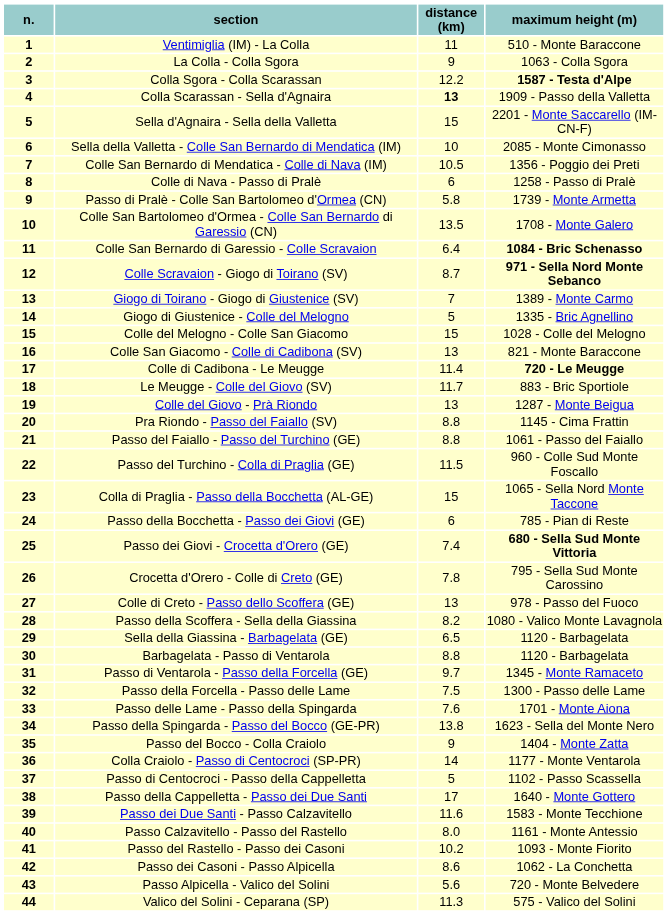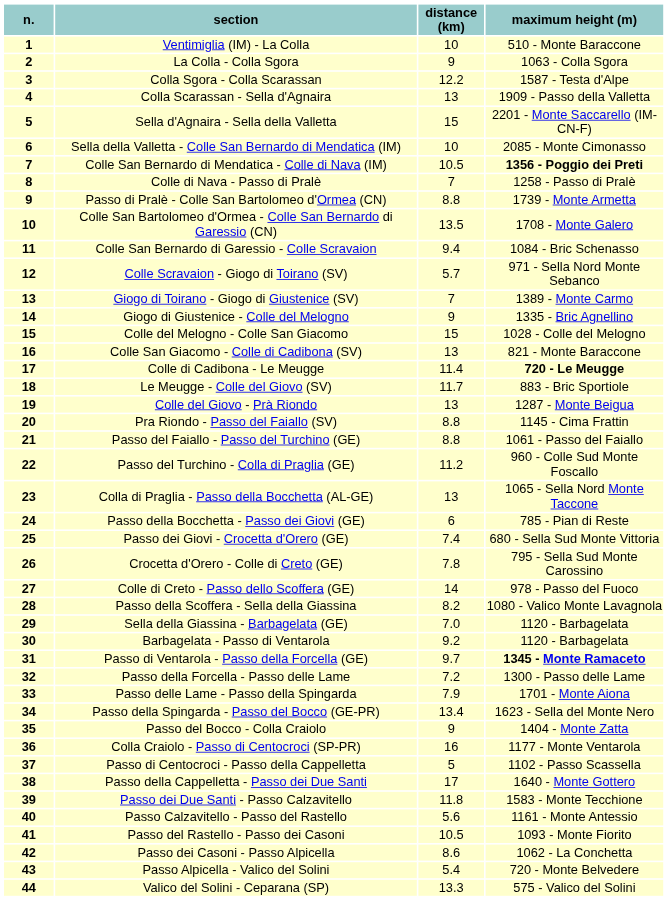 <table align=center>
 <tr>
 <th style="background: #99CCCC; color:#000000;" width=60px>n.</th>
 <th style="background: #99CCCC; color:#000000;" width=450px>section</th>
 <th style="background: #99CCCC; color:#000000;" width=80px>distance (km)</th>
 <th style="background: #99CCCC; color:#000000;" width=220px>maximum height (m)</th>
 </tr>
 <tr align=center>
 <th style="background: #FFFFCC; color:#000000;">1</th>
 <td style="background: #FFFFCC; color:#000000;"><a href='#'>Ventimiglia</a> (IM) - La Colla</td>
-<td style="background: #FFFFCC; color:#000000;">11</td>
+<td style="background: #FFFFCC; color:#000000;">10</td>
 <td style="background: #FFFFCC; color:#000000;">510 - Monte Baraccone</td>
 </tr>
 <tr align=center>
 <th style="background: #FFFFCC; color:#000000;">2</th>
 <td style="background: #FFFFCC; color:#000000;">La Colla - Colla Sgora</td>
 <td style="background: #FFFFCC; color:#000000;">9</td>
 <td style="background: #FFFFCC; color:#000000;">1063 - Colla Sgora</td>
 </tr>
 <tr align=center>
 <th style="background: #FFFFCC; color:#000000;">3</th>
 <td style="background: #FFFFCC; color:#000000;">Colla Sgora - Colla Scarassan</td>
 <td style="background: #FFFFCC; color:#000000;">12.2</td>
-<td style="background: #FFFFCC; color:#000000;"><strong>1587 - Testa d'Alpe</strong></td>
+<td style="background: #FFFFCC; color:#000000;">1587 - Testa d'Alpe</td>
 </tr>
 <tr align=center>
 <th style="background: #FFFFCC; color:#000000;">4</th>
 <td style="background: #FFFFCC; color:#000000;">Colla Scarassan - Sella d'Agnaira</td>
-<td style="background: #FFFFCC; color:#000000;"><strong>13</strong></td>
+<td style="background: #FFFFCC; color:#000000;">13</td>
 <td style="background: #FFFFCC; color:#000000;">1909 - Passo della Valletta</td>
 </tr>
 <tr align=center>
 <th style="background: #FFFFCC; color:#000000;">5</th>
 <td style="background: #FFFFCC; color:#000000;">Sella d'Agnaira - Sella della Valletta</td>
 <td style="background: #FFFFCC; color:#000000;">15</td>
 <td style="background: #FFFFCC; color:#000000;">2201 - <a href='#'>Monte Saccarello</a> (IM-CN-F)</td>
 </tr>
 <tr align=center>
 <th style="background: #FFFFCC; color:#000000;">6</th>
 <td style="background: #FFFFCC; color:#000000;">Sella della Valletta - <a href='#'>Colle San Bernardo di Mendatica</a> (IM)</td>
 <td style="background: #FFFFCC; color:#000000;">10</td>
 <td style="background: #FFFFCC; color:#000000;">2085 - Monte Cimonasso</td>
 </tr>
 <tr align=center>
 <th style="background: #FFFFCC; color:#000000;">7</th>
 <td style="background: #FFFFCC; color:#000000;">Colle San Bernardo di Mendatica - <a href='#'>Colle di Nava</a> (IM)</td>
 <td style="background: #FFFFCC; color:#000000;">10.5</td>
-<td style="background: #FFFFCC; color:#000000;">1356 - Poggio dei Preti</td>
+<td style="background: #FFFFCC; color:#000000;"><strong>1356 - Poggio dei Preti</strong></td>
 </tr>
 <tr align=center>
 <th style="background: #FFFFCC; color:#000000;">8</th>
 <td style="background: #FFFFCC; color:#000000;">Colle di Nava - Passo di Pralè</td>
-<td style="background: #FFFFCC; color:#000000;">6</td>
+<td style="background: #FFFFCC; color:#000000;">7</td>
 <td style="background: #FFFFCC; color:#000000;">1258 - Passo di Pralè</td>
 </tr>
 <tr align=center>
 <th style="background: #FFFFCC; color:#000000;">9</th>
 <td style="background: #FFFFCC; color:#000000;">Passo di Pralè - Colle San Bartolomeo d'<a href='#'>Ormea</a> (CN)</td>
-<td style="background: #FFFFCC; color:#000000;">5.8</td>
+<td style="background: #FFFFCC; color:#000000;">8.8</td>
 <td style="background: #FFFFCC; color:#000000;">1739 - <a href='#'>Monte Armetta</a></td>
 </tr>
 <tr align=center>
 <th style="background: #FFFFCC; color:#000000;">10</th>
 <td style="background: #FFFFCC; color:#000000;">Colle San Bartolomeo d'Ormea - <a href='#'>Colle San Bernardo</a> di <a href='#'>Garessio</a> (CN)</td>
 <td style="background: #FFFFCC; color:#000000;">13.5</td>
 <td style="background: #FFFFCC; color:#000000;">1708 - <a href='#'>Monte Galero</a></td>
 </tr>
 <tr align=center>
 <th style="background: #FFFFCC; color:#000000;">11</th>
 <td style="background: #FFFFCC; color:#000000;">Colle San Bernardo di Garessio - <a href='#'>Colle Scravaion</a></td>
-<td style="background: #FFFFCC; color:#000000;">6.4</td>
-<td style="background: #FFFFCC; color:#000000;"><strong>1084 - Bric Schenasso</strong></td>
+<td style="background: #FFFFCC; color:#000000;">9.4</td>
+<td style="background: #FFFFCC; color:#000000;">1084 - Bric Schenasso</td>
 </tr>
 <tr align=center>
 <th style="background: #FFFFCC; color:#000000;">12</th>
 <td style="background: #FFFFCC; color:#000000;"><a href='#'>Colle Scravaion</a> - Giogo di <a href='#'>Toirano</a> (SV)</td>
-<td style="background: #FFFFCC; color:#000000;">8.7</td>
-<td style="background: #FFFFCC; color:#000000;"><strong>971 - Sella Nord Monte Sebanco</strong></td>
+<td style="background: #FFFFCC; color:#000000;">5.7</td>
+<td style="background: #FFFFCC; color:#000000;">971 - Sella Nord Monte Sebanco</td>
 </tr>
 <tr align=center>
 <th style="background: #FFFFCC; color:#000000;">13</th>
 <td style="background: #FFFFCC; color:#000000;"><a href='#'>Giogo di Toirano</a> - Giogo di <a href='#'>Giustenice</a> (SV)</td>
 <td style="background: #FFFFCC; color:#000000;">7</td>
 <td style="background: #FFFFCC; color:#000000;">1389 - <a href='#'>Monte Carmo</a></td>
 </tr>
 <tr align=center>
 <th style="background: #FFFFCC; color:#000000;">14</th>
 <td style="background: #FFFFCC; color:#000000;">Giogo di Giustenice - <a href='#'>Colle del Melogno</a></td>
-<td style="background: #FFFFCC; color:#000000;">5</td>
+<td style="background: #FFFFCC; color:#000000;">9</td>
 <td style="background: #FFFFCC; color:#000000;">1335 - <a href='#'>Bric Agnellino</a></td>
 </tr>
 <tr align=center>
 <th style="background: #FFFFCC; color:#000000;">15</th>
 <td style="background: #FFFFCC; color:#000000;">Colle del Melogno - Colle San Giacomo</td>
 <td style="background: #FFFFCC; color:#000000;">15</td>
 <td style="background: #FFFFCC; color:#000000;">1028 - Colle del Melogno</td>
 </tr>
 <tr align=center>
 <th style="background: #FFFFCC; color:#000000;">16</th>
 <td style="background: #FFFFCC; color:#000000;">Colle San Giacomo - <a href='#'>Colle di Cadibona</a> (SV)</td>
 <td style="background: #FFFFCC; color:#000000;">13</td>
 <td style="background: #FFFFCC; color:#000000;">821 - Monte Baraccone</td>
 </tr>
 <tr align=center>
 <th style="background: #FFFFCC; color:#000000;">17</th>
 <td style="background: #FFFFCC; color:#000000;">Colle di Cadibona - Le Meugge</td>
 <td style="background: #FFFFCC; color:#000000;">11.4</td>
 <td style="background: #FFFFCC; color:#000000;"><strong>720 - Le Meugge</strong></td>
 </tr>
 <tr align=center>
 <th style="background: #FFFFCC; color:#000000;">18</th>
 <td style="background: #FFFFCC; color:#000000;">Le Meugge - <a href='#'>Colle del Giovo</a> (SV)</td>
 <td style="background: #FFFFCC; color:#000000;">11.7</td>
 <td style="background: #FFFFCC; color:#000000;">883 - Bric Sportiole</td>
 </tr>
 <tr align=center>
 <th style="background: #FFFFCC; color:#000000;">19</th>
 <td style="background: #FFFFCC; color:#000000;"><a href='#'>Colle del Giovo</a> - <a href='#'>Prà Riondo</a></td>
 <td style="background: #FFFFCC; color:#000000;">13</td>
 <td style="background: #FFFFCC; color:#000000;">1287 - <a href='#'>Monte Beigua</a></td>
 </tr>
 <tr align=center>
 <th style="background: #FFFFCC; color:#000000;">20</th>
 <td style="background: #FFFFCC; color:#000000;">Pra Riondo - <a href='#'>Passo del Faiallo</a> (SV)</td>
 <td style="background: #FFFFCC; color:#000000;">8.8</td>
 <td style="background: #FFFFCC; color:#000000;">1145 - Cima Frattin</td>
 </tr>
 <tr align=center>
 <th style="background: #FFFFCC; color:#000000;">21</th>
 <td style="background: #FFFFCC; color:#000000;">Passo del Faiallo - <a href='#'>Passo del Turchino</a> (GE)</td>
 <td style="background: #FFFFCC; color:#000000;">8.8</td>
 <td style="background: #FFFFCC; color:#000000;">1061 - Passo del Faiallo</td>
 </tr>
 <tr align=center>
 <th style="background: #FFFFCC; color:#000000;">22</th>
 <td style="background: #FFFFCC; color:#000000;">Passo del Turchino - <a href='#'>Colla di Praglia</a> (GE)</td>
-<td style="background: #FFFFCC; color:#000000;">11.5</td>
+<td style="background: #FFFFCC; color:#000000;">11.2</td>
 <td style="background: #FFFFCC; color:#000000;">960 - Colle Sud Monte Foscallo</td>
 </tr>
 <tr align=center>
 <th style="background: #FFFFCC; color:#000000;">23</th>
 <td style="background: #FFFFCC; color:#000000;">Colla di Praglia - <a href='#'>Passo della Bocchetta</a> (AL-GE)</td>
-<td style="background: #FFFFCC; color:#000000;">15</td>
+<td style="background: #FFFFCC; color:#000000;">13</td>
 <td style="background: #FFFFCC; color:#000000;">1065 - Sella Nord <a href='#'>Monte Taccone</a></td>
 </tr>
 <tr align=center>
 <th style="background: #FFFFCC; color:#000000;">24</th>
 <td style="background: #FFFFCC; color:#000000;">Passo della Bocchetta - <a href='#'>Passo dei Giovi</a> (GE)</td>
 <td style="background: #FFFFCC; color:#000000;">6</td>
 <td style="background: #FFFFCC; color:#000000;">785 - Pian di Reste</td>
 </tr>
 <tr align=center>
 <th style="background: #FFFFCC; color:#000000;">25</th>
 <td style="background: #FFFFCC; color:#000000;">Passo dei Giovi - <a href='#'>Crocetta d'Orero</a> (GE)</td>
 <td style="background: #FFFFCC; color:#000000;">7.4</td>
-<td style="background: #FFFFCC; color:#000000;"><strong>680 - Sella Sud Monte Vittoria</strong></td>
+<td style="background: #FFFFCC; color:#000000;">680 - Sella Sud Monte Vittoria</td>
 </tr>
 <tr align=center>
 <th style="background: #FFFFCC; color:#000000;">26</th>
 <td style="background: #FFFFCC; color:#000000;">Crocetta d'Orero - Colle di <a href='#'>Creto</a> (GE)</td>
 <td style="background: #FFFFCC; color:#000000;">7.8</td>
 <td style="background: #FFFFCC; color:#000000;">795 - Sella Sud Monte Carossino</td>
 </tr>
 <tr align=center>
 <th style="background: #FFFFCC; color:#000000;">27</th>
 <td style="background: #FFFFCC; color:#000000;">Colle di Creto - <a href='#'>Passo dello Scoffera</a> (GE)</td>
-<td style="background: #FFFFCC; color:#000000;">13</td>
+<td style="background: #FFFFCC; color:#000000;">14</td>
 <td style="background: #FFFFCC; color:#000000;">978 - Passo del Fuoco</td>
 </tr>
 <tr align=center>
 <th style="background: #FFFFCC; color:#000000;">28</th>
 <td style="background: #FFFFCC; color:#000000;">Passo della Scoffera - Sella della Giassina</td>
 <td style="background: #FFFFCC; color:#000000;">8.2</td>
 <td style="background: #FFFFCC; color:#000000;">1080 - Valico Monte Lavagnola</td>
 </tr>
 <tr align=center>
 <th style="background: #FFFFCC; color:#000000;">29</th>
 <td style="background: #FFFFCC; color:#000000;">Sella della Giassina - <a href='#'>Barbagelata</a> (GE)</td>
-<td style="background: #FFFFCC; color:#000000;">6.5</td>
+<td style="background: #FFFFCC; color:#000000;">7.0</td>
 <td style="background: #FFFFCC; color:#000000;">1120 - Barbagelata</td>
 </tr>
 <tr align=center>
 <th style="background: #FFFFCC; color:#000000;">30</th>
 <td style="background: #FFFFCC; color:#000000;">Barbagelata - Passo di Ventarola</td>
-<td style="background: #FFFFCC; color:#000000;">8.8</td>
+<td style="background: #FFFFCC; color:#000000;">9.2</td>
 <td style="background: #FFFFCC; color:#000000;">1120 - Barbagelata</td>
 </tr>
 <tr align=center>
 <th style="background: #FFFFCC; color:#000000;">31</th>
 <td style="background: #FFFFCC; color:#000000;">Passo di Ventarola - <a href='#'>Passo della Forcella</a> (GE)</td>
 <td style="background: #FFFFCC; color:#000000;">9.7</td>
-<td style="background: #FFFFCC; color:#000000;">1345 - <a href='#'>Monte Ramaceto</a></td>
+<td style="background: #FFFFCC; color:#000000;"><strong>1345 - <a href='#'>Monte Ramaceto</a></strong></td>
 </tr>
 <tr align=center>
 <th style="background: #FFFFCC; color:#000000;">32</th>
 <td style="background: #FFFFCC; color:#000000;">Passo della Forcella - Passo delle Lame</td>
-<td style="background: #FFFFCC; color:#000000;">7.5</td>
+<td style="background: #FFFFCC; color:#000000;">7.2</td>
 <td style="background: #FFFFCC; color:#000000;">1300 - Passo delle Lame</td>
 </tr>
 <tr align=center>
 <th style="background: #FFFFCC; color:#000000;">33</th>
 <td style="background: #FFFFCC; color:#000000;">Passo delle Lame - Passo della Spingarda</td>
-<td style="background: #FFFFCC; color:#000000;">7.6</td>
+<td style="background: #FFFFCC; color:#000000;">7.9</td>
 <td style="background: #FFFFCC; color:#000000;">1701 - <a href='#'>Monte Aiona</a></td>
 </tr>
 <tr align=center>
 <th style="background: #FFFFCC; color:#000000;">34</th>
 <td style="background: #FFFFCC; color:#000000;">Passo della Spingarda - <a href='#'>Passo del Bocco</a> (GE-PR)</td>
-<td style="background: #FFFFCC; color:#000000;">13.8</td>
+<td style="background: #FFFFCC; color:#000000;">13.4</td>
 <td style="background: #FFFFCC; color:#000000;">1623 - Sella del Monte Nero</td>
 </tr>
 <tr align=center>
 <th style="background: #FFFFCC; color:#000000;">35</th>
 <td style="background: #FFFFCC; color:#000000;">Passo del Bocco - Colla Craiolo</td>
 <td style="background: #FFFFCC; color:#000000;">9</td>
 <td style="background: #FFFFCC; color:#000000;">1404 - <a href='#'>Monte Zatta</a></td>
 </tr>
 <tr align=center>
 <th style="background: #FFFFCC; color:#000000;">36</th>
 <td style="background: #FFFFCC; color:#000000;">Colla Craiolo - <a href='#'>Passo di Centocroci</a> (SP-PR)</td>
-<td style="background: #FFFFCC; color:#000000;">14</td>
+<td style="background: #FFFFCC; color:#000000;">16</td>
 <td style="background: #FFFFCC; color:#000000;">1177 - Monte Ventarola</td>
 </tr>
 <tr align=center>
 <th style="background: #FFFFCC; color:#000000;">37</th>
 <td style="background: #FFFFCC; color:#000000;">Passo di Centocroci - Passo della Cappelletta</td>
 <td style="background: #FFFFCC; color:#000000;">5</td>
 <td style="background: #FFFFCC; color:#000000;">1102 - Passo Scassella</td>
 </tr>
 <tr align=center>
 <th style="background: #FFFFCC; color:#000000;">38</th>
 <td style="background: #FFFFCC; color:#000000;">Passo della Cappelletta - <a href='#'>Passo dei Due Santi</a></td>
 <td style="background: #FFFFCC; color:#000000;">17</td>
 <td style="background: #FFFFCC; color:#000000;">1640 - <a href='#'>Monte Gottero</a></td>
 </tr>
 <tr align=center>
 <th style="background: #FFFFCC; color:#000000;">39</th>
 <td style="background: #FFFFCC; color:#000000;"><a href='#'>Passo dei Due Santi</a> - Passo Calzavitello</td>
-<td style="background: #FFFFCC; color:#000000;">11.6</td>
+<td style="background: #FFFFCC; color:#000000;">11.8</td>
 <td style="background: #FFFFCC; color:#000000;">1583 - Monte Tecchione</td>
 </tr>
 <tr align=center>
 <th style="background: #FFFFCC; color:#000000;">40</th>
 <td style="background: #FFFFCC; color:#000000;">Passo Calzavitello - Passo del Rastello</td>
-<td style="background: #FFFFCC; color:#000000;">8.0</td>
+<td style="background: #FFFFCC; color:#000000;">5.6</td>
 <td style="background: #FFFFCC; color:#000000;">1161 - Monte Antessio</td>
 </tr>
 <tr align=center>
 <th style="background: #FFFFCC; color:#000000;">41</th>
 <td style="background: #FFFFCC; color:#000000;">Passo del Rastello - Passo dei Casoni</td>
-<td style="background: #FFFFCC; color:#000000;">10.2</td>
+<td style="background: #FFFFCC; color:#000000;">10.5</td>
 <td style="background: #FFFFCC; color:#000000;">1093 - Monte Fiorito</td>
 </tr>
 <tr align=center>
 <th style="background: #FFFFCC; color:#000000;">42</th>
 <td style="background: #FFFFCC; color:#000000;">Passo dei Casoni - Passo Alpicella</td>
 <td style="background: #FFFFCC; color:#000000;">8.6</td>
 <td style="background: #FFFFCC; color:#000000;">1062 - La Conchetta</td>
 </tr>
 <tr align=center>
 <th style="background: #FFFFCC; color:#000000;">43</th>
 <td style="background: #FFFFCC; color:#000000;">Passo Alpicella - Valico del Solini</td>
-<td style="background: #FFFFCC; color:#000000;">5.6</td>
+<td style="background: #FFFFCC; color:#000000;">5.4</td>
 <td style="background: #FFFFCC; color:#000000;">720 - Monte Belvedere</td>
 </tr>
 <tr align=center>
 <th style="background: #FFFFCC; color:#000000;">44</th>
 <td style="background: #FFFFCC; color:#000000;">Valico del Solini - Ceparana (SP)</td>
-<td style="background: #FFFFCC; color:#000000;">11.3</td>
+<td style="background: #FFFFCC; color:#000000;">13.3</td>
 <td style="background: #FFFFCC; color:#000000;">575 - Valico del Solini</td>
 </tr>
 </table>
